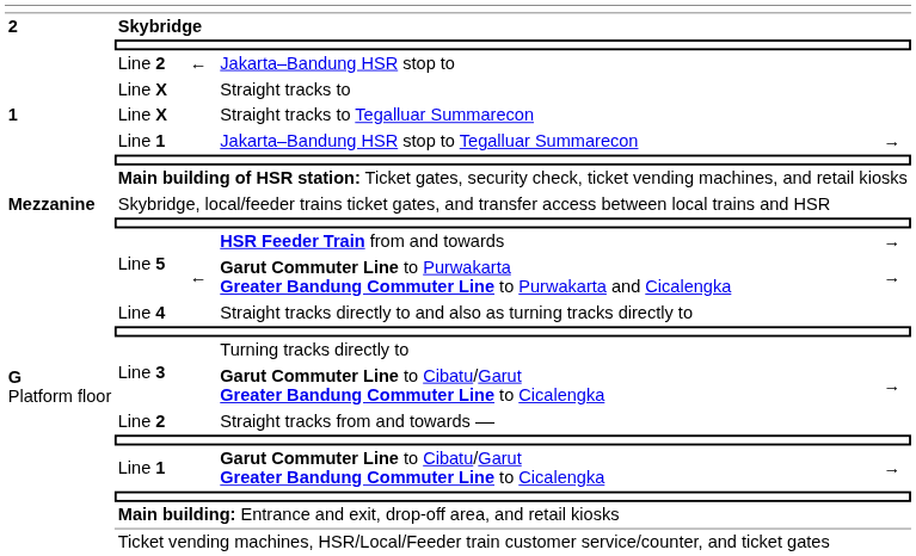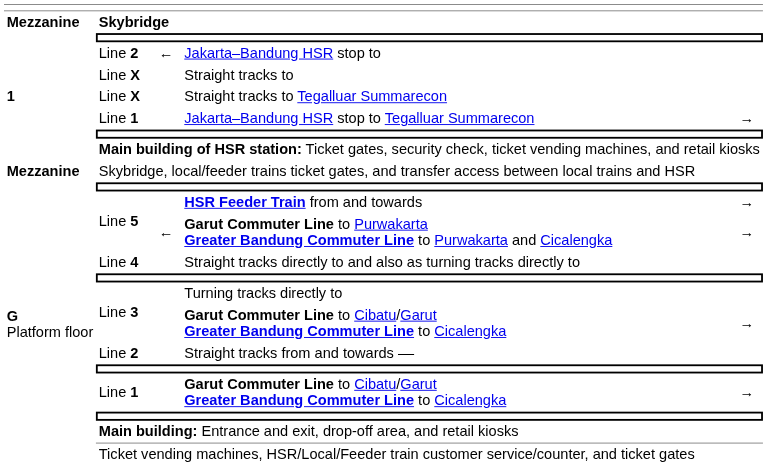 <table cellspacing="0" cellpadding="3">
 <tr>
 <td colspan="5" style="border-top:solid 1px gray;border-bottom:solid 1px gray;text-align:center"></td>
 </tr>
 <tr>
-<td><strong>2</strong></td>
+<td><strong>Mezzanine</strong></td>
 <td colspan="4"><strong>Skybridge</strong></td>
 </tr>
 <tr>
 <td rowspan="7"><strong>1</strong></td>
 <td colspan="4" style="text-align:center; border-top:solid 2px black;border-left:solid 2px black;border-right:solid 2px black;border-bottom:solid 2px black;"></td>
 </tr>
 <tr>
 <td>Line <strong>2</strong></td>
 <td>← </td>
 <td> <a href='#'>Jakarta–Bandung HSR</a> stop to </td>
 <td></td>
 </tr>
 <tr>
 <td>Line <strong>X</strong></td>
 <td></td>
 <td>Straight tracks to </td>
 <td></td>
 </tr>
 <tr>
 <td>Line <strong>X</strong></td>
 <td></td>
 <td>Straight tracks to <a href='#'>Tegalluar Summarecon</a></td>
 <td></td>
 </tr>
 <tr>
 <td>Line <strong>1</strong></td>
 <td></td>
 <td> <a href='#'>Jakarta–Bandung HSR</a> stop to <a href='#'>Tegalluar Summarecon</a></td>
 <td> →</td>
 </tr>
 <tr>
 <td colspan="4" style="text-align:center; border-top:solid 2px black;border-left:solid 2px black;border-right:solid 2px black;border-bottom:solid 2px black;"></td>
 </tr>
 <tr>
 <td colspan="4"><strong>Main building of HSR station:</strong> Ticket gates, security check, ticket vending machines, and retail kiosks</td>
 </tr>
 <tr>
 <td><strong>Mezzanine</strong></td>
 <td colspan="4">Skybridge, local/feeder trains ticket gates, and transfer access between local trains and HSR</td>
 </tr>
 <tr>
 <td rowspan="13"><strong>G</strong><br>Platform floor</td>
 <td colspan="4" style="text-align:center; border-top:solid 2px black;border-left:solid 2px black;border-right:solid 2px black;border-bottom:solid 2px black;"></td>
 </tr>
 <tr>
 <td rowspan="2">Line <strong>5</strong></td>
 <td></td>
 <td> <strong><a href='#'>HSR Feeder Train</a></strong> from and towards </td>
 <td> →</td>
 </tr>
 <tr>
 <td>← </td>
 <td> <strong>Garut Commuter Line</strong> to <a href='#'>Purwakarta</a><br> <strong><a href='#'>Greater Bandung Commuter Line</a></strong> to <a href='#'>Purwakarta</a> and <a href='#'>Cicalengka</a></td>
 <td> →</td>
 </tr>
 <tr>
 <td>Line <strong>4</strong></td>
 <td></td>
 <td>Straight tracks directly to  and also as turning tracks directly to </td>
 <td></td>
 </tr>
 <tr>
 <td colspan="4" style="text-align:center; border-top:solid 2px black;border-left:solid 2px black;border-right:solid 2px black;border-bottom:solid 2px black;"></td>
 </tr>
 <tr>
 <td rowspan="2">Line <strong>3</strong></td>
 <td></td>
 <td>Turning tracks directly to </td>
 <td></td>
 </tr>
 <tr>
 <td></td>
 <td> <strong>Garut Commuter Line</strong> to <a href='#'>Cibatu</a>/<a href='#'>Garut</a><br> <strong><a href='#'>Greater Bandung Commuter Line</a></strong> to <a href='#'>Cicalengka</a></td>
 <td> →</td>
 </tr>
 <tr>
 <td>Line <strong>2</strong></td>
 <td></td>
 <td>Straight tracks from and towards ––</td>
 <td></td>
 </tr>
 <tr>
 <td colspan="4" style="text-align:center; border-top:solid 2px black;border-left:solid 2px black;border-right:solid 2px black;border-bottom:solid 2px black;"></td>
 </tr>
 <tr>
 <td>Line <strong>1</strong></td>
 <td></td>
 <td> <strong>Garut Commuter Line</strong> to <a href='#'>Cibatu</a>/<a href='#'>Garut</a><br> <strong><a href='#'>Greater Bandung Commuter Line</a></strong> to <a href='#'>Cicalengka</a></td>
 <td> →</td>
 </tr>
 <tr>
 <td colspan="4" style="text-align:center; border-top:solid 2px black;border-left:solid 2px black;border-right:solid 2px black;border-bottom:solid 2px black;"></td>
 </tr>
 <tr>
 <td colspan="4" style="border-bottom:solid 1px gray;"><strong>Main building:</strong> Entrance and exit, drop-off area, and retail kiosks</td>
 </tr>
 <tr>
 <td colspan="4">Ticket vending machines, HSR/Local/Feeder train customer service/counter, and ticket gates</td>
 </tr>
 </table>
